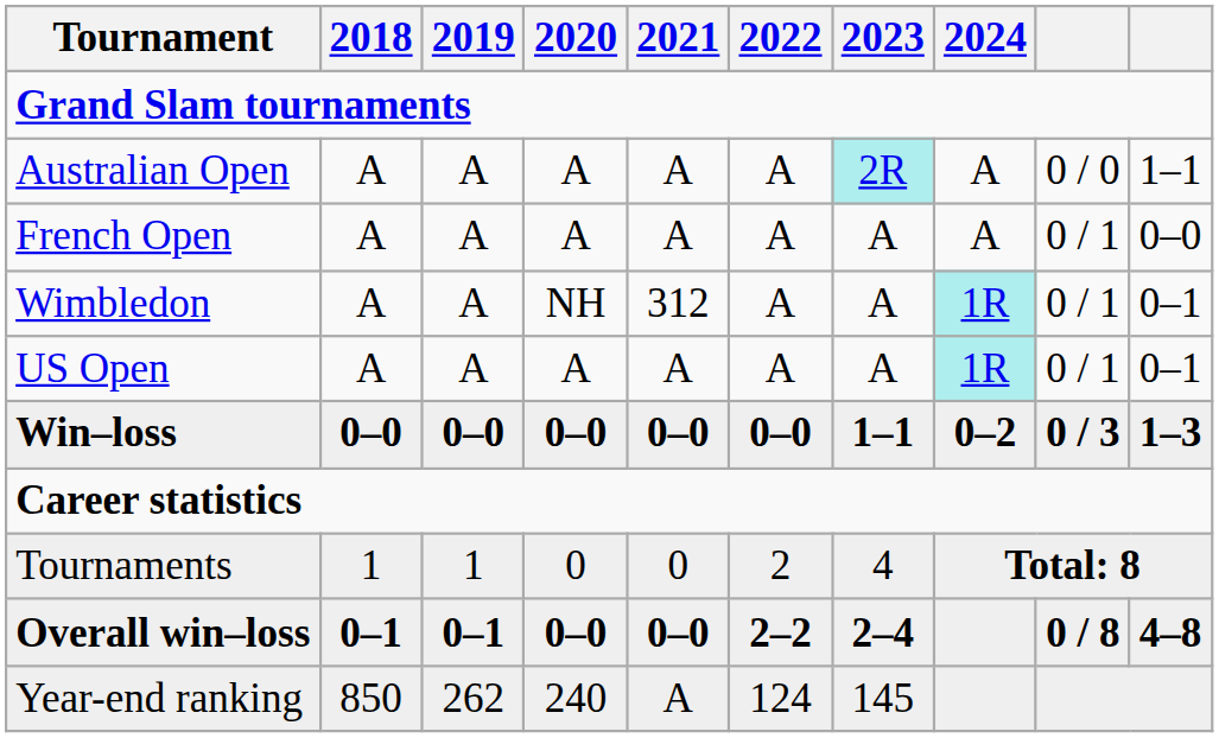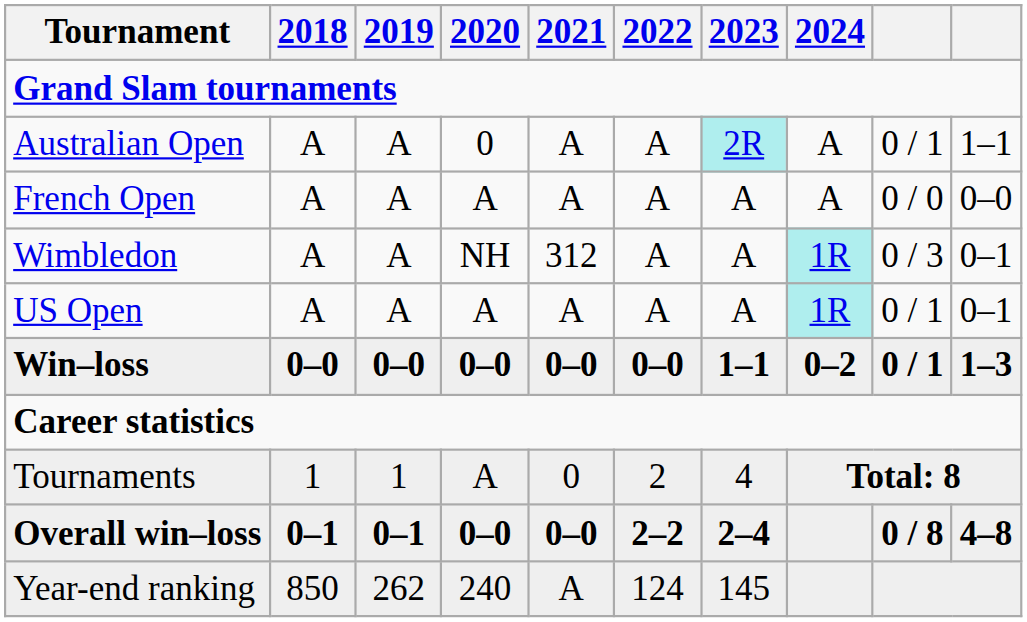 <table class="wikitable" style=text-align:center>
 <tr>
 <th>Tournament</th>
 <th><a href='#'>2018</a></th>
 <th><a href='#'>2019</a></th>
 <th><a href='#'>2020</a></th>
 <th><a href='#'>2021</a></th>
 <th><a href='#'>2022</a></th>
 <th><a href='#'>2023</a></th>
 <th><a href='#'>2024</a></th>
 <th></th>
 <th></th>
 </tr>
 <tr>
 <td colspan="10" align=left><strong><a href='#'>Grand Slam tournaments</a></strong></td>
 </tr>
 <tr>
 <td align=left><a href='#'>Australian Open</a></td>
 <td>A</td>
 <td>A</td>
-<td>A</td>
+<td>0</td>
 <td>A</td>
 <td>A</td>
 <td bgcolor=afeeee><a href='#'>2R</a></td>
 <td>A</td>
-<td>0 / 0</td>
+<td>0 / 1</td>
 <td>1–1</td>
 </tr>
 <tr>
 <td align=left><a href='#'>French Open</a></td>
 <td>A</td>
 <td>A</td>
 <td>A</td>
 <td>A</td>
 <td>A</td>
 <td>A</td>
 <td>A</td>
-<td>0 / 1</td>
+<td>0 / 0</td>
 <td>0–0</td>
 </tr>
 <tr>
 <td align=left><a href='#'>Wimbledon</a></td>
 <td>A</td>
 <td>A</td>
 <td>NH</td>
 <td>312</td>
 <td>A</td>
 <td>A</td>
 <td bgcolor=afeeee><a href='#'>1R</a></td>
-<td>0 / 1</td>
+<td>0 / 3</td>
 <td>0–1</td>
 </tr>
 <tr>
 <td align=left><a href='#'>US Open</a></td>
 <td>A</td>
 <td>A</td>
 <td>A</td>
 <td>A</td>
 <td>A</td>
 <td>A</td>
 <td bgcolor=afeeee><a href='#'>1R</a></td>
 <td>0 / 1</td>
 <td>0–1</td>
 </tr>
 <tr style=background:#efefef;font-weight:bold>
 <td align=left>Win–loss</td>
 <td>0–0</td>
 <td>0–0</td>
 <td>0–0</td>
 <td>0–0</td>
 <td>0–0</td>
 <td>1–1</td>
 <td>0–2</td>
-<td>0 / 3</td>
+<td>0 / 1</td>
 <td>1–3</td>
 </tr>
 <tr>
 <td colspan="10" align=left><strong>Career statistics</strong></td>
 </tr>
 <tr bgcolor=efefef>
 <td align=left>Tournaments</td>
 <td>1</td>
 <td>1</td>
-<td>0</td>
+<td>A</td>
 <td>0</td>
 <td>2</td>
 <td>4</td>
 <td colspan="3"><strong>Total: 8</strong></td>
 </tr>
 <tr style=background:#efefef;font-weight:bold>
 <td align=left>Overall win–loss</td>
 <td>0–1</td>
 <td>0–1</td>
 <td>0–0</td>
 <td>0–0</td>
 <td>2–2</td>
 <td>2–4</td>
 <td></td>
 <td>0 / 8</td>
 <td>4–8</td>
 </tr>
 <tr bgcolor=efefef>
 <td align=left>Year-end ranking</td>
 <td>850</td>
 <td>262</td>
 <td>240</td>
 <td>A</td>
 <td>124</td>
 <td>145</td>
 <td></td>
 <td colspan="3"></td>
 </tr>
 </table>
